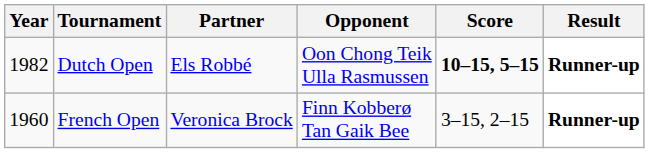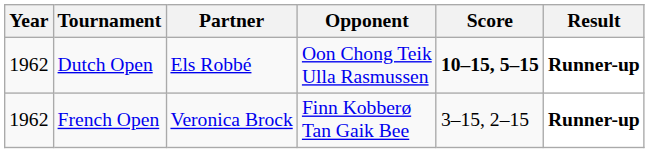 <table class="sortable wikitable" style="font-size: 90%;">
 <tr>
 <th>Year</th>
 <th>Tournament</th>
 <th>Partner</th>
 <th>Opponent</th>
 <th>Score</th>
 <th>Result</th>
 </tr>
 <tr>
-<td align="center">1982</td>
+<td align="center">1962</td>
 <td align="left"><a href='#'>Dutch Open</a></td>
 <td align="left"> <a href='#'>Els Robbé</a></td>
 <td align="left"> <a href='#'>Oon Chong Teik</a><br> <a href='#'>Ulla Rasmussen</a></td>
 <td align="left"><strong>10–15, 5–15</strong></td>
 <td style="text-align:left; background:white"> <strong>Runner-up</strong></td>
 </tr>
 <tr>
-<td align="center">1960</td>
+<td align="center">1962</td>
 <td align="left"><a href='#'>French Open</a></td>
 <td align="left"> <a href='#'>Veronica Brock</a></td>
 <td align="left"> <a href='#'>Finn Kobberø</a><br> <a href='#'>Tan Gaik Bee</a></td>
 <td align="left">3–15, 2–15</td>
 <td style="text-align:left; background:white"> <strong>Runner-up</strong></td>
 </tr>
 </table>
